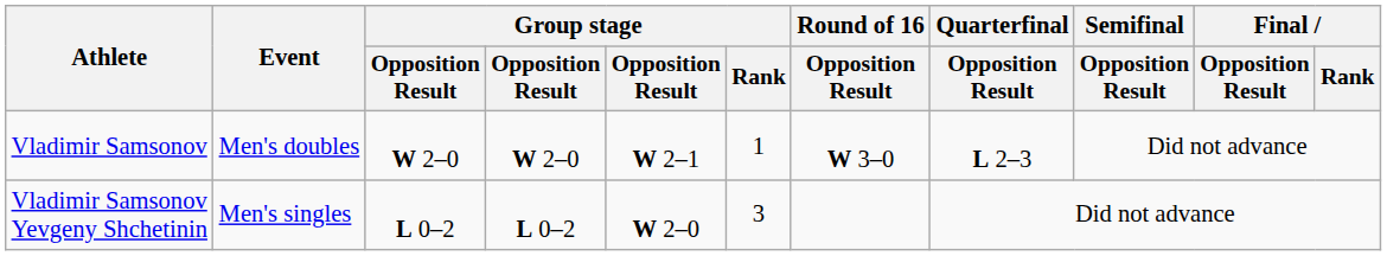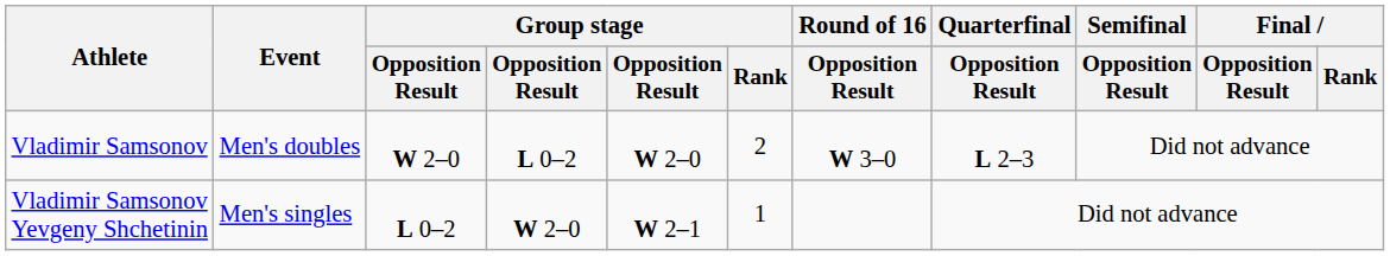 <table class=wikitable style=font-size:90%;text-align:center>
 <tr>
 <th rowspan=2>Athlete</th>
 <th rowspan=2>Event</th>
 <th colspan=4>Group stage</th>
 <th>Round of 16</th>
 <th>Quarterfinal</th>
 <th>Semifinal</th>
 <th colspan=2>Final / </th>
 </tr>
 <tr style=font-size:95%>
 <th>Opposition<br>Result</th>
 <th>Opposition<br>Result</th>
 <th>Opposition<br>Result</th>
 <th>Rank</th>
 <th>Opposition<br>Result</th>
 <th>Opposition<br>Result</th>
 <th>Opposition<br>Result</th>
 <th>Opposition<br>Result</th>
 <th>Rank</th>
 </tr>
 <tr>
 <td align=left><a href='#'>Vladimir Samsonov</a></td>
 <td align=left><a href='#'>Men's doubles</a></td>
 <td><br><strong>W</strong> 2–0</td>
+<td><br><strong>L</strong> 0–2</td>
 <td><br><strong>W</strong> 2–0</td>
-<td><br><strong>W</strong> 2–1</td>
-<td>1</td>
+<td>2</td>
 <td><br><strong>W</strong> 3–0</td>
 <td><br><strong>L</strong> 2–3</td>
 <td colspan=3>Did not advance</td>
 </tr>
 <tr>
 <td align=left><a href='#'>Vladimir Samsonov</a><br><a href='#'>Yevgeny Shchetinin</a></td>
 <td align=left><a href='#'>Men's singles</a></td>
 <td><br><strong>L</strong> 0–2</td>
-<td><br><strong>L</strong> 0–2</td>
 <td><br><strong>W</strong> 2–0</td>
-<td>3</td>
+<td><br><strong>W</strong> 2–1</td>
+<td>1</td>
 <td></td>
 <td colspan=4>Did not advance</td>
 </tr>
 </table>
